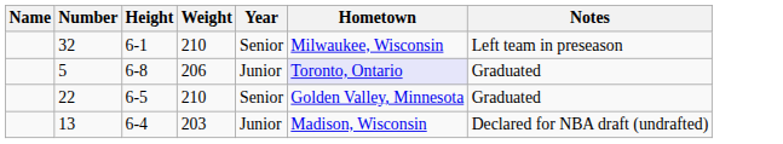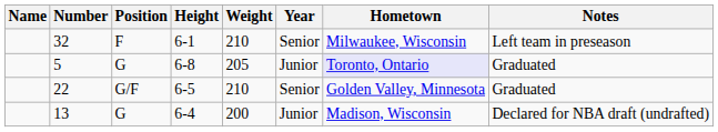 <table class="wikitable sortable">
 <tr>
 <th>Name</th>
 <th>Number</th>
+<th>Position</th>
 <th>Height</th>
 <th>Weight</th>
 <th>Year</th>
 <th>Hometown</th>
 <th>Notes</th>
 </tr>
 <tr>
 <td></td>
 <td>32</td>
+<td>F</td>
 <td>6-1</td>
 <td>210</td>
 <td>Senior</td>
 <td><a href='#'>Milwaukee, Wisconsin</a></td>
 <td>Left team in preseason</td>
 </tr>
 <tr>
 <td></td>
 <td>5</td>
+<td>G</td>
 <td>6-8</td>
-<td>206</td>
+<td>205</td>
 <td>Junior</td>
 <td style="background: lavender;"><a href='#'>Toronto, Ontario</a></td>
 <td>Graduated</td>
 </tr>
 <tr>
 <td></td>
 <td>22</td>
+<td>G/F</td>
 <td>6-5</td>
 <td>210</td>
 <td>Senior</td>
 <td><a href='#'>Golden Valley, Minnesota</a></td>
 <td>Graduated</td>
 </tr>
 <tr>
 <td></td>
 <td>13</td>
+<td>G</td>
 <td>6-4</td>
-<td>203</td>
+<td>200</td>
 <td>Junior</td>
 <td><a href='#'>Madison, Wisconsin</a></td>
 <td>Declared for NBA draft (undrafted)</td>
 </tr>
 </table>
